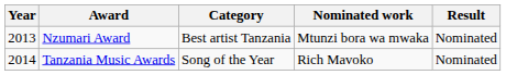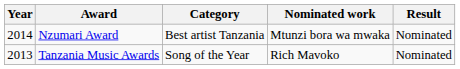 <table class="wikitable">
 <tr>
 <th scope="col">Year</th>
 <th scope="col">Award</th>
 <th scope="col">Category</th>
 <th scope="col">Nominated work</th>
 <th scope="col">Result</th>
 </tr>
 <tr>
-<td rowspan="1">2013</td>
+<td rowspan="1">2014</td>
 <td rowspan="1"><a href='#'>Nzumari Award</a></td>
 <td>Best artist Tanzania</td>
 <td>Mtunzi bora wa mwaka</td>
 <td>Nominated</td>
 </tr>
 <tr>
-<td rowspan="1">2014</td>
+<td rowspan="1">2013</td>
 <td rowspan="1"><a href='#'>Tanzania Music Awards</a></td>
 <td>Song of the Year</td>
 <td>Rich Mavoko</td>
 <td>Nominated</td>
 </tr>
 </table>
